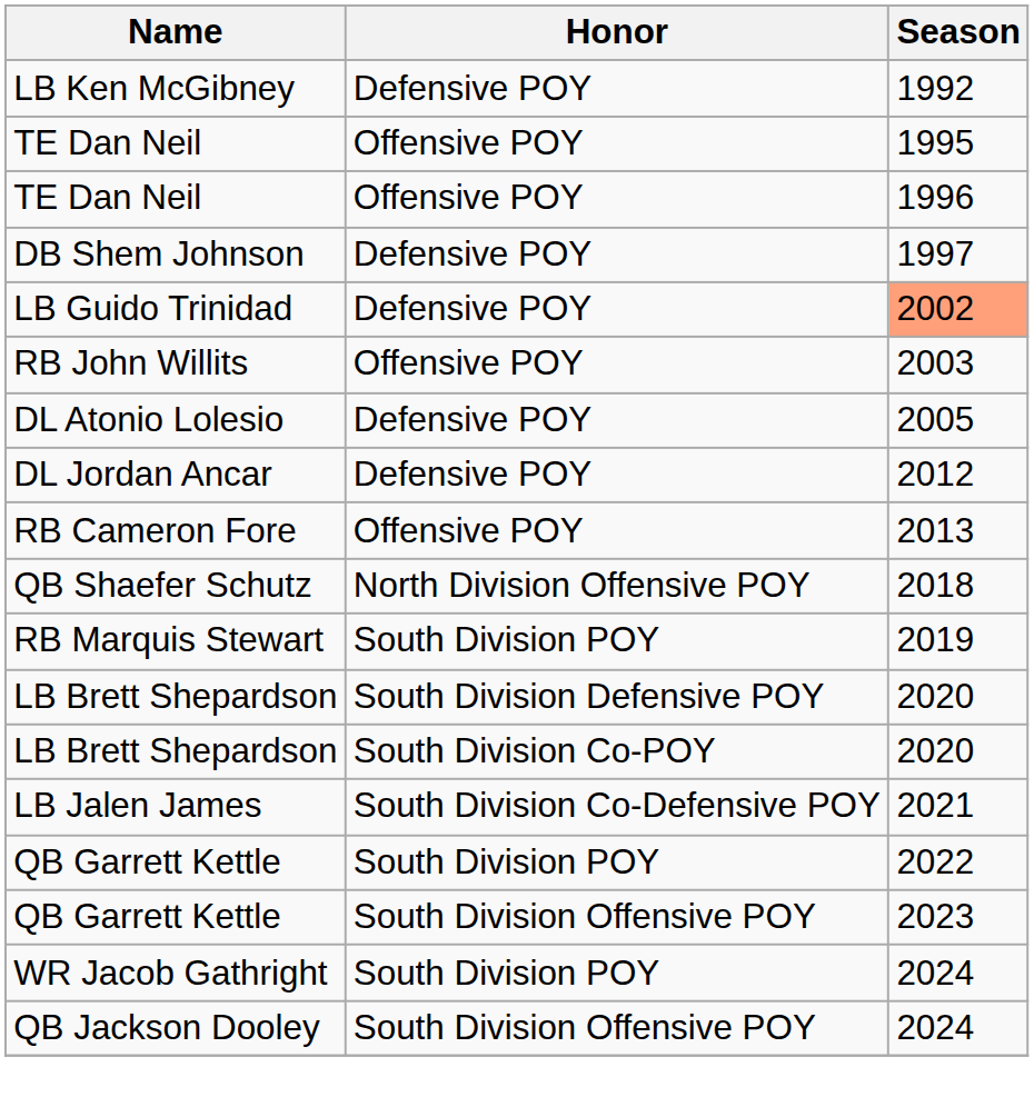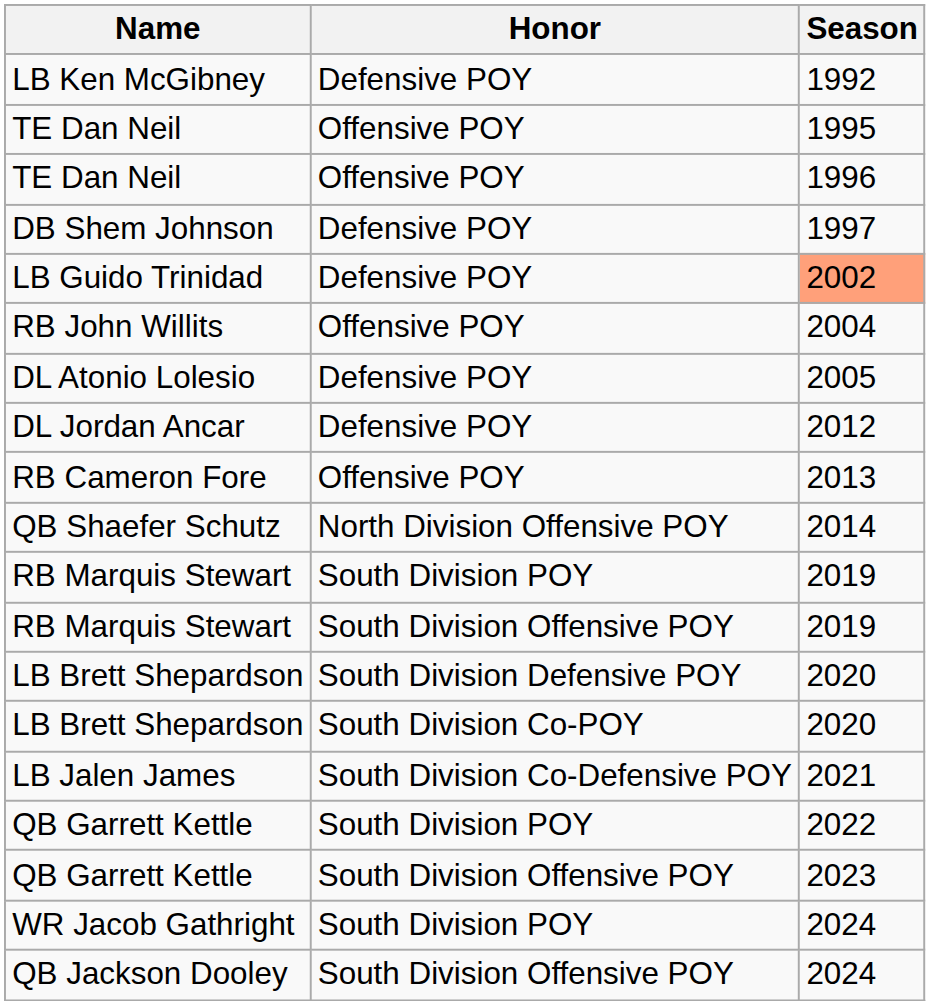 <table class="wikitable">
 <tr>
 <th>Name</th>
 <th>Honor</th>
 <th>Season</th>
 </tr>
 <tr>
 <td>LB Ken McGibney</td>
 <td>Defensive POY</td>
 <td>1992</td>
 </tr>
 <tr>
 <td>TE Dan Neil</td>
 <td>Offensive POY</td>
 <td>1995</td>
 </tr>
 <tr>
 <td>TE Dan Neil</td>
 <td>Offensive POY</td>
 <td>1996</td>
 </tr>
 <tr>
 <td>DB Shem Johnson</td>
 <td>Defensive POY</td>
 <td>1997</td>
 </tr>
 <tr>
 <td>LB Guido Trinidad</td>
 <td>Defensive POY</td>
 <td style="background: lightsalmon;">2002</td>
 </tr>
 <tr>
 <td>RB John Willits</td>
 <td>Offensive POY</td>
-<td>2003</td>
+<td>2004</td>
 </tr>
 <tr>
 <td>DL Atonio Lolesio</td>
 <td>Defensive POY</td>
 <td>2005</td>
 </tr>
 <tr>
 <td>DL Jordan Ancar</td>
 <td>Defensive POY</td>
 <td>2012</td>
 </tr>
 <tr>
 <td>RB Cameron Fore</td>
 <td>Offensive POY</td>
 <td>2013</td>
 </tr>
 <tr>
 <td>QB Shaefer Schutz</td>
 <td>North Division Offensive POY</td>
-<td>2018</td>
+<td>2014</td>
 </tr>
 <tr>
 <td>RB Marquis Stewart</td>
 <td>South Division POY</td>
+<td>2019</td>
+</tr>
+<tr>
+<td>RB Marquis Stewart</td>
+<td>South Division Offensive POY</td>
 <td>2019</td>
 </tr>
 <tr>
 <td>LB Brett Shepardson</td>
 <td>South Division Defensive POY</td>
 <td>2020</td>
 </tr>
 <tr>
 <td>LB Brett Shepardson</td>
 <td>South Division Co-POY</td>
 <td>2020</td>
 </tr>
 <tr>
 <td>LB Jalen James</td>
 <td>South Division Co-Defensive POY</td>
 <td>2021</td>
 </tr>
 <tr>
 <td>QB Garrett Kettle</td>
 <td>South Division POY</td>
 <td>2022</td>
 </tr>
 <tr>
 <td>QB Garrett Kettle</td>
 <td>South Division Offensive POY</td>
 <td>2023</td>
 </tr>
 <tr>
 <td>WR Jacob Gathright</td>
 <td>South Division POY</td>
 <td>2024</td>
 </tr>
 <tr>
 <td>QB Jackson Dooley</td>
 <td>South Division Offensive POY</td>
 <td>2024</td>
 </tr>
 <tr>
 </tr>
 </table>
